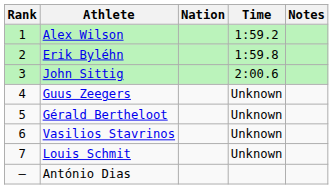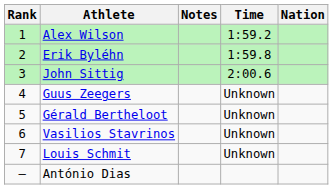 <table class="wikitable sortable" style="text-align:center">
 <tr>
 <th>Rank</th>
 <th>Athlete</th>
+<th>Notes</th>
+<th>Time</th>
 <th>Nation</th>
-<th>Time</th>
-<th>Notes</th>
 </tr>
 <tr bgcolor=bbf3bb>
 <td>1</td>
 <td align=left><a href='#'>Alex Wilson</a></td>
+<td></td>
+<td>1:59.2</td>
 <td align=left></td>
-<td>1:59.2</td>
-<td></td>
 </tr>
 <tr bgcolor=bbf3bb>
 <td>2</td>
 <td align=left><a href='#'>Erik Byléhn</a></td>
+<td></td>
+<td>1:59.8</td>
 <td align=left></td>
-<td>1:59.8</td>
-<td></td>
 </tr>
 <tr bgcolor=bbf3bb>
 <td>3</td>
 <td align=left><a href='#'>John Sittig</a></td>
+<td></td>
+<td>2:00.6</td>
 <td align=left></td>
-<td>2:00.6</td>
-<td></td>
 </tr>
 <tr>
 <td>4</td>
 <td align=left><a href='#'>Guus Zeegers</a></td>
+<td></td>
+<td data-sort-value=3:00.0>Unknown</td>
 <td align=left></td>
-<td data-sort-value=3:00.0>Unknown</td>
-<td></td>
 </tr>
 <tr>
 <td>5</td>
 <td align=left><a href='#'>Gérald Bertheloot</a></td>
+<td></td>
+<td data-sort-value=4:00.0>Unknown</td>
 <td align=left></td>
-<td data-sort-value=4:00.0>Unknown</td>
-<td></td>
 </tr>
 <tr>
 <td>6</td>
 <td align=left><a href='#'>Vasilios Stavrinos</a></td>
+<td></td>
+<td data-sort-value=5:00.0>Unknown</td>
 <td align=left></td>
-<td data-sort-value=5:00.0>Unknown</td>
-<td></td>
 </tr>
 <tr>
 <td>7</td>
 <td align=left><a href='#'>Louis Schmit</a></td>
+<td></td>
+<td data-sort-value=6:00.0>Unknown</td>
 <td align=left></td>
-<td data-sort-value=6:00.0>Unknown</td>
-<td></td>
 </tr>
 <tr>
 <td data-sort-value=8>—</td>
 <td align=left>António Dias</td>
-<td align=left></td>
 <td></td>
 <td></td>
+<td align=left></td>
 </tr>
 </table>
